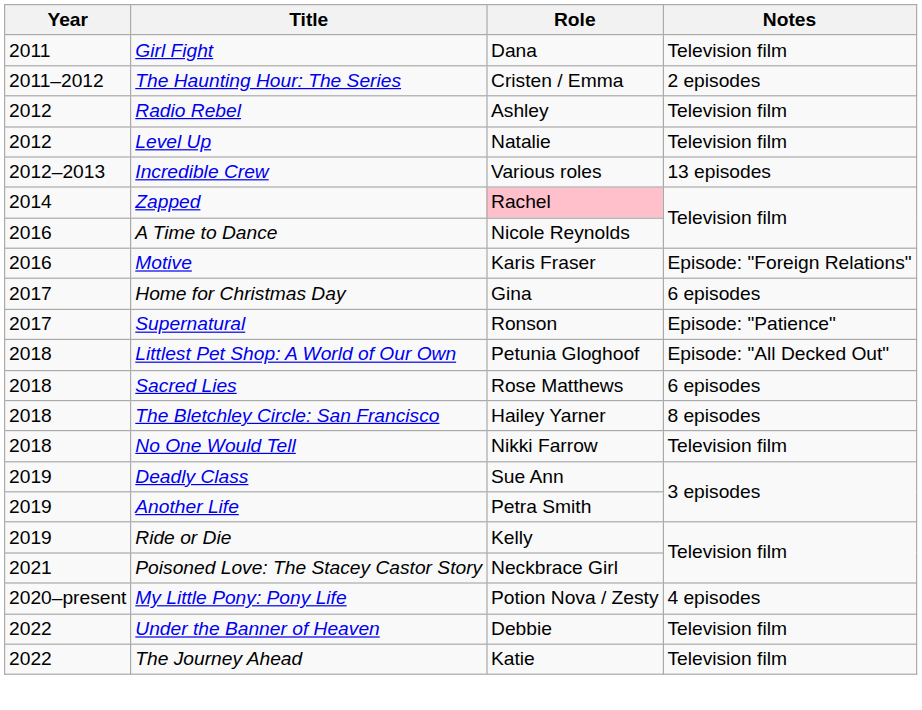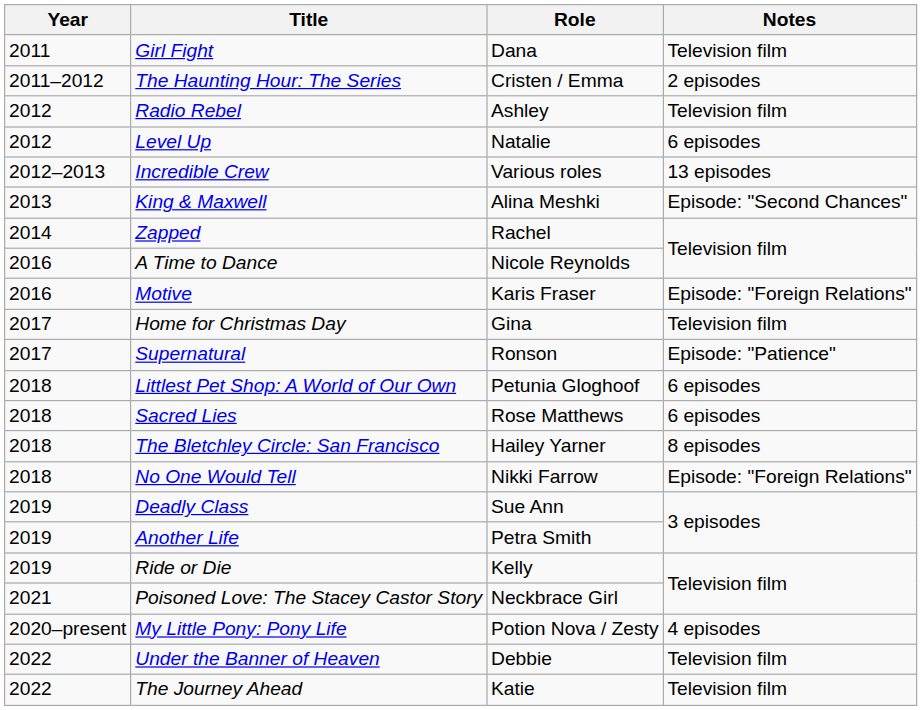 <table class="wikitable sortable">
 <tr>
 <th>Year</th>
 <th>Title</th>
 <th>Role</th>
 <th class="unsortable">Notes</th>
 </tr>
 <tr>
 <td>2011</td>
 <td><a href='#'><em>Girl Fight</em></a></td>
 <td>Dana</td>
 <td>Television film</td>
 </tr>
 <tr>
 <td>2011–2012</td>
 <td data-sort-value="Haunting Hour: The Series, The"><em><a href='#'>The Haunting Hour: The Series</a></em></td>
 <td>Cristen / Emma</td>
 <td>2 episodes</td>
 </tr>
 <tr>
 <td>2012</td>
 <td><em><a href='#'>Radio Rebel</a></em></td>
 <td>Ashley</td>
 <td>Television film</td>
 </tr>
 <tr>
 <td>2012</td>
 <td><a href='#'><em>Level Up</em></a></td>
 <td>Natalie</td>
-<td>Television film</td>
+<td>6 episodes</td>
 </tr>
 <tr>
 <td>2012–2013</td>
 <td><em><a href='#'>Incredible Crew</a></em></td>
 <td>Various roles</td>
 <td>13 episodes</td>
 </tr>
 <tr>
+<td>2013</td>
+<td><em><a href='#'>King & Maxwell</a></em></td>
+<td>Alina Meshki</td>
+<td>Episode: "Second Chances"</td>
+</tr>
+<tr>
 <td>2014</td>
 <td><a href='#'><em>Zapped</em></a></td>
-<td style="background: pink;">Rachel</td>
+<td>Rachel</td>
 <td rowspan="2">Television film</td>
 </tr>
 <tr>
 <td>2016</td>
 <td data-sort-value="Time to Dance, A"><em>A Time to Dance</em></td>
 <td>Nicole Reynolds</td>
 </tr>
 <tr>
 <td>2016</td>
 <td><a href='#'><em>Motive</em></a></td>
 <td>Karis Fraser</td>
 <td>Episode: "Foreign Relations"</td>
 </tr>
 <tr>
 <td>2017</td>
 <td><em>Home for Christmas Day</em></td>
 <td>Gina</td>
-<td>6 episodes</td>
+<td>Television film</td>
 </tr>
 <tr>
 <td>2017</td>
 <td><a href='#'><em>Supernatural</em></a></td>
 <td>Ronson</td>
 <td>Episode: "Patience"</td>
 </tr>
 <tr>
 <td>2018</td>
 <td><em><a href='#'>Littlest Pet Shop: A World of Our Own</a></em></td>
 <td>Petunia Gloghoof</td>
-<td>Episode: "All Decked Out"</td>
+<td>6 episodes</td>
 </tr>
 <tr>
 <td>2018</td>
 <td><em><a href='#'>Sacred Lies</a></em></td>
 <td>Rose Matthews</td>
 <td>6 episodes</td>
 </tr>
 <tr>
 <td>2018</td>
 <td data-sort-value="Bletchley Circle: San Francisco, The"><em><a href='#'>The Bletchley Circle: San Francisco</a></em></td>
 <td>Hailey Yarner</td>
 <td>8 episodes</td>
 </tr>
 <tr>
 <td>2018</td>
 <td><a href='#'><em>No One Would Tell</em></a></td>
 <td>Nikki Farrow</td>
-<td>Television film</td>
+<td>Episode: "Foreign Relations"</td>
 </tr>
 <tr>
 <td>2019</td>
 <td><a href='#'><em>Deadly Class</em></a></td>
 <td>Sue Ann</td>
 <td rowspan="2">3 episodes</td>
 </tr>
 <tr>
 <td>2019</td>
 <td><a href='#'><em>Another Life</em></a></td>
 <td>Petra Smith</td>
 </tr>
 <tr>
 <td>2019</td>
 <td><em>Ride or Die</em></td>
 <td>Kelly</td>
 <td rowspan="2">Television film</td>
 </tr>
 <tr>
 <td>2021</td>
 <td><em>Poisoned Love: The Stacey Castor Story</em></td>
 <td>Neckbrace Girl</td>
 </tr>
 <tr>
 <td>2020–present</td>
 <td><em><a href='#'>My Little Pony: Pony Life</a></em></td>
 <td>Potion Nova / Zesty</td>
 <td>4 episodes</td>
 </tr>
 <tr>
 <td>2022</td>
 <td><a href='#'><em>Under the Banner of Heaven</em></a></td>
 <td>Debbie</td>
 <td>Television film</td>
 </tr>
 <tr>
 <td>2022</td>
 <td data-sort-value="Journey Ahead, The"><em>The Journey Ahead</em></td>
 <td>Katie</td>
 <td>Television film</td>
 </tr>
 </table>
